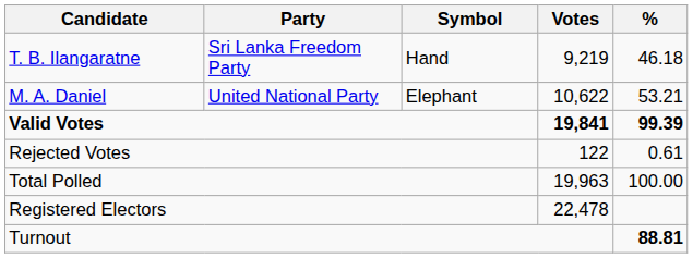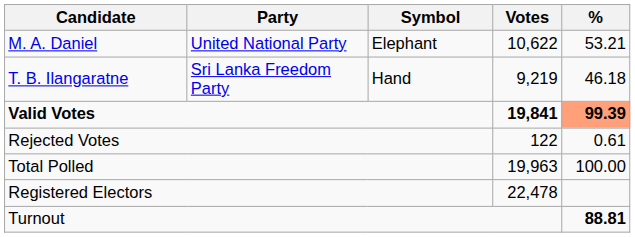 <table class="wikitable" border="1" style="text-align:right;">
 <tr>
 <th align=left width="180">Candidate</th>
 <th align=left width="180">Party</th>
 <th align=left width="120">Symbol</th>
 <th align=left width="60">Votes</th>
 <th align=left width="60">%</th>
 </tr>
 <tr>
+<td align=left><a href='#'>M. A. Daniel</a></td>
+<td align=left><a href='#'>United National Party</a></td>
+<td align=left>Elephant</td>
+<td align=right>10,622</td>
+<td align=right>53.21</td>
+</tr>
+<tr>
 <td align=left><a href='#'>T. B. Ilangaratne</a></td>
 <td align=left><a href='#'>Sri Lanka Freedom Party</a></td>
 <td align=left>Hand</td>
 <td align=right>9,219</td>
 <td align=right>46.18</td>
 </tr>
 <tr>
-<td align=left><a href='#'>M. A. Daniel</a></td>
-<td align=left><a href='#'>United National Party</a></td>
-<td align=left>Elephant</td>
-<td align=right>10,622</td>
-<td align=right>53.21</td>
-</tr>
-<tr>
 <td align=left colspan=3><strong>Valid Votes</strong></td>
 <td align=right><strong>19,841</strong></td>
-<td align=right><strong>99.39</strong></td>
+<td align=right style="background: lightsalmon;"><strong>99.39</strong></td>
 </tr>
 <tr>
 <td align=left colspan=3>Rejected Votes</td>
 <td align=right>122</td>
 <td align=right>0.61</td>
 </tr>
 <tr>
 <td align=left colspan=3>Total Polled</td>
 <td align=right>19,963</td>
 <td align=right>100.00</td>
 </tr>
 <tr>
 <td align=left colspan=3>Registered Electors</td>
 <td align=right>22,478</td>
 <td></td>
 </tr>
 <tr>
 <td align=left colspan=4>Turnout</td>
 <td align=right><strong>88.81</strong></td>
 </tr>
 </table>
